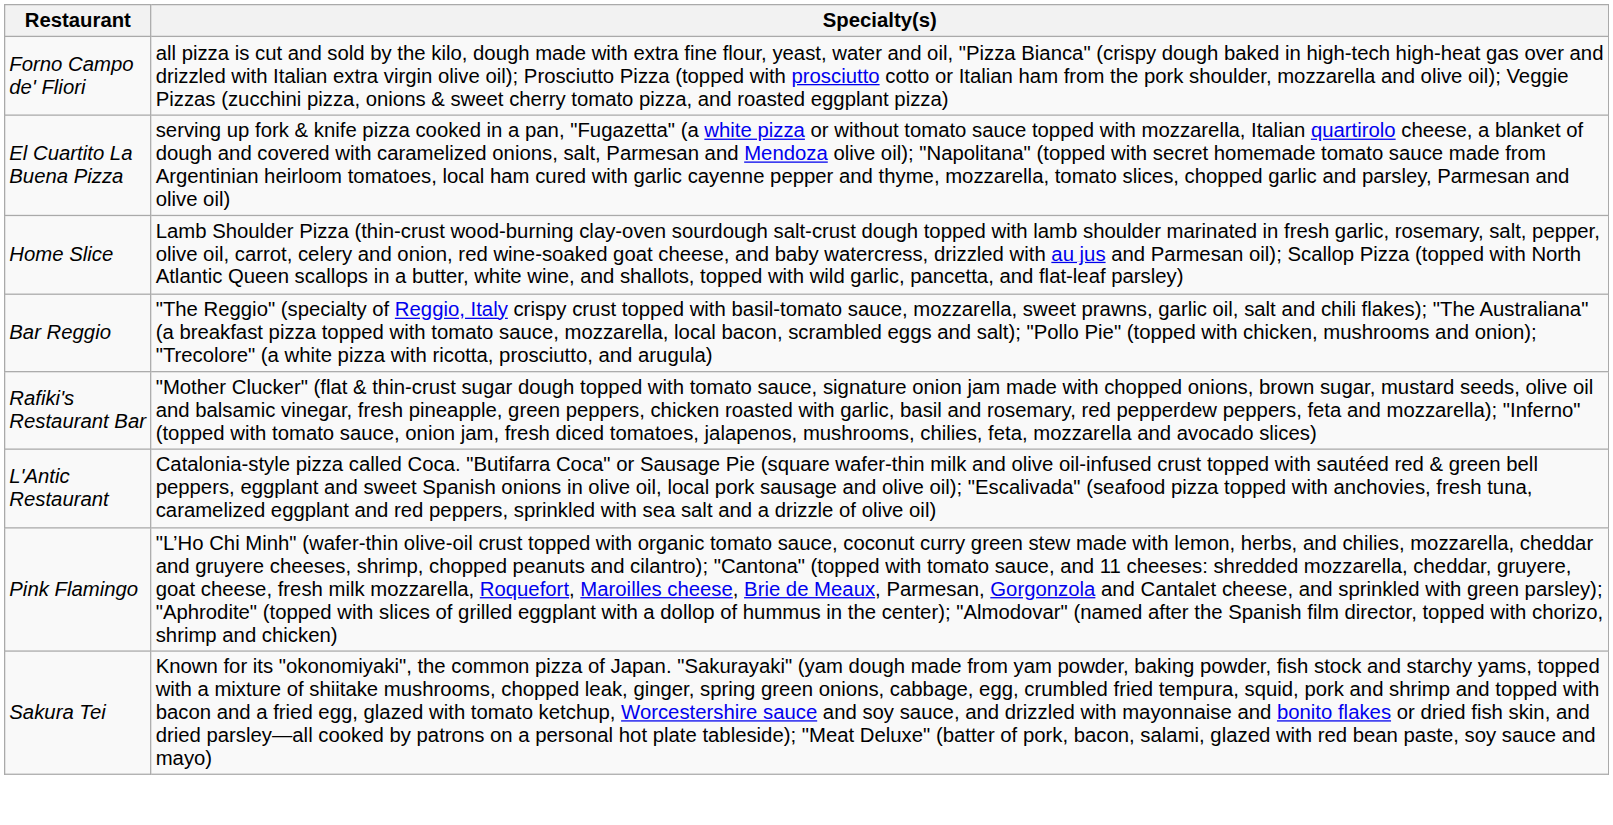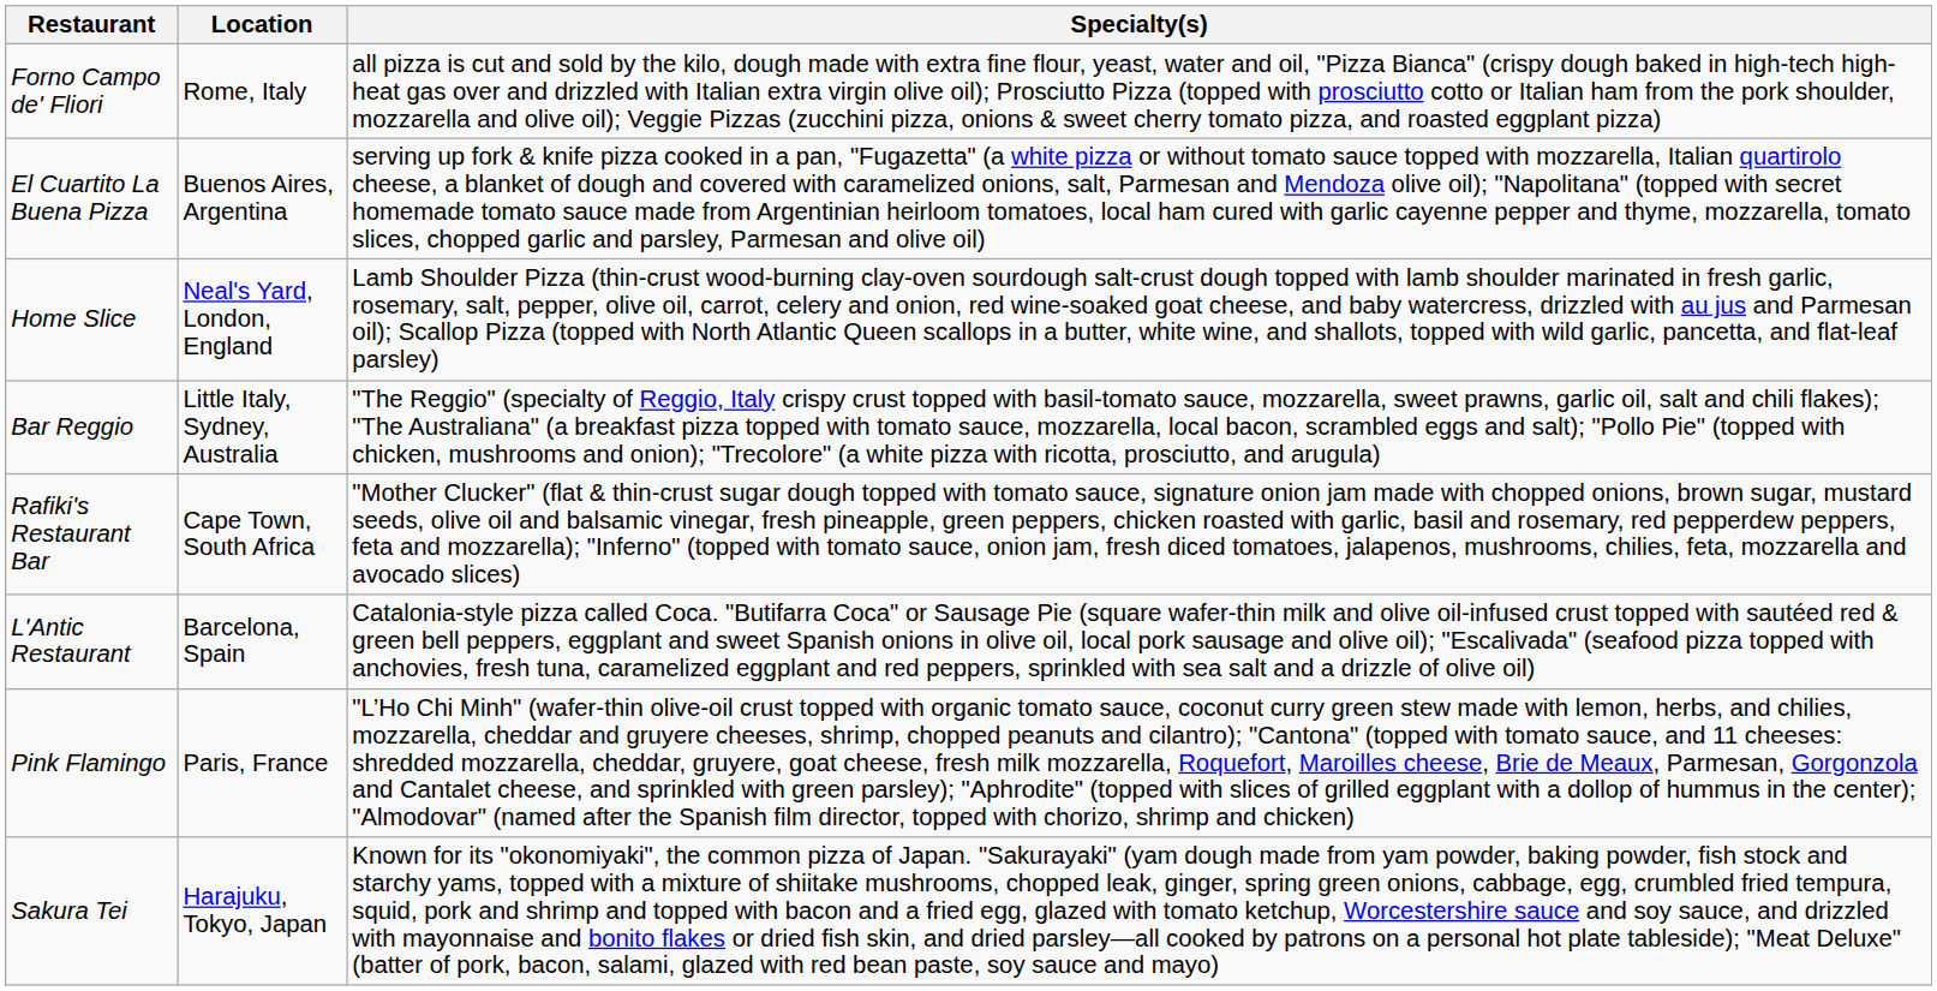 <table class="wikitable" style="width:100%;">
 <tr>
 <th>Restaurant</th>
+<th>Location</th>
 <th>Specialty(s)</th>
 </tr>
 <tr>
 <td><em>Forno Campo de' Fliori</em></td>
+<td>Rome, Italy</td>
 <td>all pizza is cut and sold by the kilo, dough made with extra fine flour, yeast, water and oil, "Pizza Bianca" (crispy dough baked in high-tech high-heat gas over and drizzled with Italian extra virgin olive oil); Prosciutto Pizza (topped with <a href='#'>prosciutto</a> cotto or Italian ham from the pork shoulder, mozzarella and olive oil); Veggie Pizzas (zucchini pizza, onions & sweet cherry tomato pizza, and roasted eggplant pizza)</td>
 </tr>
 <tr>
 <td><em>El Cuartito La Buena Pizza</em></td>
+<td>Buenos Aires, Argentina</td>
 <td>serving up fork & knife pizza cooked in a pan, "Fugazetta" (a <a href='#'>white pizza</a> or without tomato sauce topped with mozzarella, Italian <a href='#'>quartirolo</a> cheese, a blanket of dough and covered with caramelized onions, salt, Parmesan and <a href='#'>Mendoza</a> olive oil); "Napolitana" (topped with secret homemade tomato sauce made from Argentinian heirloom tomatoes, local ham cured with garlic cayenne pepper and thyme, mozzarella, tomato slices, chopped garlic and parsley, Parmesan and olive oil)</td>
 </tr>
 <tr>
 <td><em>Home Slice</em></td>
+<td><a href='#'>Neal's Yard</a>, London, England</td>
 <td>Lamb Shoulder Pizza (thin-crust wood-burning clay-oven sourdough salt-crust dough topped with lamb shoulder marinated in fresh garlic, rosemary, salt, pepper, olive oil, carrot, celery and onion, red wine-soaked goat cheese, and baby watercress, drizzled with <a href='#'>au jus</a> and Parmesan oil); Scallop Pizza (topped with North Atlantic Queen scallops in a butter, white wine, and shallots, topped with wild garlic, pancetta, and flat-leaf parsley)</td>
 </tr>
 <tr>
 <td><em>Bar Reggio</em></td>
+<td>Little Italy, Sydney, Australia</td>
 <td>"The Reggio" (specialty of <a href='#'>Reggio, Italy</a> crispy crust topped with basil-tomato sauce, mozzarella, sweet prawns, garlic oil, salt and chili flakes); "The Australiana" (a breakfast pizza topped with tomato sauce, mozzarella, local bacon, scrambled eggs and salt); "Pollo Pie" (topped with chicken, mushrooms and onion); "Trecolore" (a white pizza with ricotta, prosciutto, and arugula)</td>
 </tr>
 <tr>
 <td><em>Rafiki's Restaurant Bar</em></td>
+<td>Cape Town, South Africa</td>
 <td>"Mother Clucker" (flat & thin-crust sugar dough topped with tomato sauce, signature onion jam made with chopped onions, brown sugar, mustard seeds, olive oil and balsamic vinegar, fresh pineapple, green peppers, chicken roasted with garlic, basil and rosemary, red pepperdew peppers, feta and mozzarella); "Inferno" (topped with tomato sauce, onion jam, fresh diced tomatoes, jalapenos, mushrooms, chilies, feta, mozzarella and avocado slices)</td>
 </tr>
 <tr>
 <td><em>L'Antic Restaurant</em></td>
+<td>Barcelona, Spain</td>
 <td>Catalonia-style pizza called Coca. "Butifarra Coca" or Sausage Pie (square wafer-thin milk and olive oil-infused crust topped with sautéed red & green bell peppers, eggplant and sweet Spanish onions in olive oil, local pork sausage and olive oil); "Escalivada" (seafood pizza topped with anchovies, fresh tuna, caramelized eggplant and red peppers, sprinkled with sea salt and a drizzle of olive oil)</td>
 </tr>
 <tr>
 <td><em>Pink Flamingo</em></td>
+<td>Paris, France</td>
 <td>"L’Ho Chi Minh" (wafer-thin olive-oil crust topped with organic tomato sauce, coconut curry green stew made with lemon, herbs, and chilies, mozzarella, cheddar and gruyere cheeses, shrimp, chopped peanuts and cilantro); "Cantona" (topped with tomato sauce, and 11 cheeses: shredded mozzarella, cheddar, gruyere, goat cheese, fresh milk mozzarella, <a href='#'>Roquefort</a>, <a href='#'>Maroilles cheese</a>, <a href='#'>Brie de Meaux</a>, Parmesan, <a href='#'>Gorgonzola</a> and Cantalet cheese, and sprinkled with green parsley); "Aphrodite" (topped with slices of grilled eggplant with a dollop of hummus in the center); "Almodovar" (named after the Spanish film director, topped with chorizo, shrimp and chicken)</td>
 </tr>
 <tr>
 <td><em>Sakura Tei</em></td>
+<td><a href='#'>Harajuku</a>, Tokyo, Japan</td>
 <td>Known for its "okonomiyaki", the common pizza of Japan. "Sakurayaki" (yam dough made from yam powder, baking powder, fish stock and starchy yams, topped with a mixture of shiitake mushrooms, chopped leak, ginger, spring green onions, cabbage, egg, crumbled fried tempura, squid, pork and shrimp and topped with bacon and a fried egg, glazed with tomato ketchup, <a href='#'>Worcestershire sauce</a> and soy sauce, and drizzled with mayonnaise and <a href='#'>bonito flakes</a> or dried fish skin, and dried parsley—all cooked by patrons on a personal hot plate tableside); "Meat Deluxe" (batter of pork, bacon, salami, glazed with red bean paste, soy sauce and mayo)</td>
 </tr>
 </table>
